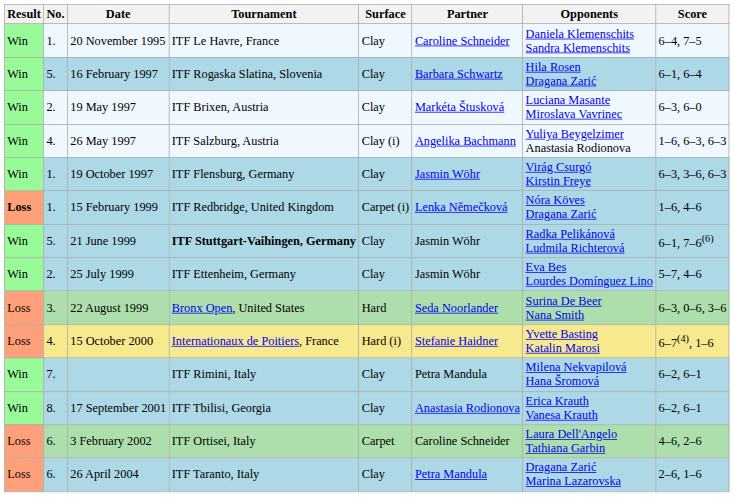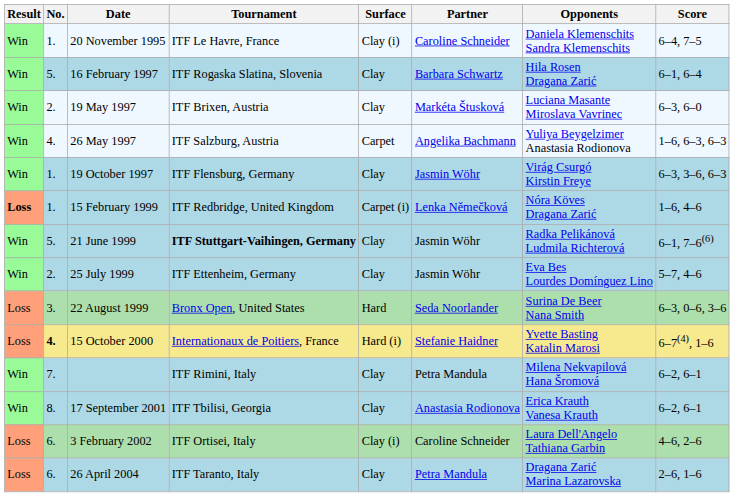 <table class="sortable wikitable">
 <tr>
 <th>Result</th>
 <th>No.</th>
 <th>Date</th>
 <th>Tournament</th>
 <th>Surface</th>
 <th>Partner</th>
 <th>Opponents</th>
 <th class="unsortable">Score</th>
 </tr>
 <tr style="background:#f0f8ff;">
 <td style="background:#98fb98;">Win</td>
 <td>1.</td>
 <td>20 November 1995</td>
 <td>ITF Le Havre, France</td>
-<td>Clay</td>
+<td>Clay (i)</td>
 <td> <a href='#'>Caroline Schneider</a></td>
 <td> <a href='#'>Daniela Klemenschits</a> <br> <a href='#'>Sandra Klemenschits</a></td>
 <td>6–4, 7–5</td>
 </tr>
 <tr style="background:lightblue;">
 <td style="background:#98fb98;">Win</td>
 <td>5.</td>
 <td>16 February 1997</td>
 <td>ITF Rogaska Slatina, Slovenia</td>
 <td>Clay</td>
 <td> <a href='#'>Barbara Schwartz</a></td>
 <td> <a href='#'>Hila Rosen</a> <br>  <a href='#'>Dragana Zarić</a></td>
 <td>6–1, 6–4</td>
 </tr>
 <tr style="background:#f0f8ff;">
 <td style="background:#98fb98;">Win</td>
 <td>2.</td>
 <td>19 May 1997</td>
 <td>ITF Brixen, Austria</td>
 <td>Clay</td>
 <td> <a href='#'>Markéta Štusková</a></td>
 <td> <a href='#'>Luciana Masante</a> <br>  <a href='#'>Miroslava Vavrinec</a></td>
 <td>6–3, 6–0</td>
 </tr>
 <tr style="background:#f0f8ff;">
 <td style="background:#98fb98;">Win</td>
 <td>4.</td>
 <td>26 May 1997</td>
 <td>ITF Salzburg, Austria</td>
-<td>Clay (i)</td>
+<td>Carpet</td>
 <td> <a href='#'>Angelika Bachmann</a></td>
 <td> <a href='#'>Yuliya Beygelzimer</a> <br> Anastasia Rodionova</td>
 <td>1–6, 6–3, 6–3</td>
 </tr>
 <tr style="background:lightblue;">
 <td style="background:#98fb98;">Win</td>
 <td>1.</td>
 <td>19 October 1997</td>
 <td>ITF Flensburg, Germany</td>
 <td>Clay</td>
 <td> <a href='#'>Jasmin Wöhr</a></td>
 <td> <a href='#'>Virág Csurgó</a> <br> <a href='#'>Kirstin Freye</a></td>
 <td>6–3, 3–6, 6–3</td>
 </tr>
 <tr style="background:lightblue;">
 <td style="background:#ffa07a;"><strong>Loss</strong></td>
 <td>1.</td>
 <td>15 February 1999</td>
 <td>ITF Redbridge, United Kingdom</td>
 <td>Carpet (i)</td>
 <td> <a href='#'>Lenka Němečková</a></td>
 <td> <a href='#'>Nóra Köves</a> <br> <a href='#'>Dragana Zarić</a></td>
 <td>1–6, 4–6</td>
 </tr>
 <tr style="background:lightblue;">
 <td style="background:#98fb98;">Win</td>
 <td>5.</td>
 <td>21 June 1999</td>
 <td><strong>ITF Stuttgart-Vaihingen, Germany</strong></td>
 <td>Clay</td>
 <td> Jasmin Wöhr</td>
 <td> <a href='#'>Radka Pelikánová</a> <br> <a href='#'>Ludmila Richterová</a></td>
 <td>6–1, 7–6<sup>(6)</sup></td>
 </tr>
 <tr style="background:lightblue;">
 <td style="background:#98fb98;">Win</td>
 <td>2.</td>
 <td>25 July 1999</td>
 <td>ITF Ettenheim, Germany</td>
 <td>Clay</td>
 <td> Jasmin Wöhr</td>
 <td> <a href='#'>Eva Bes</a> <br> <a href='#'>Lourdes Domínguez Lino</a></td>
 <td>5–7, 4–6</td>
 </tr>
 <tr style="background:#addfad;">
 <td style="background:#ffa07a;">Loss</td>
 <td>3.</td>
 <td>22 August 1999</td>
 <td><a href='#'>Bronx Open</a>, United States</td>
 <td>Hard</td>
 <td> <a href='#'>Seda Noorlander</a></td>
 <td> <a href='#'>Surina De Beer</a> <br> <a href='#'>Nana Smith</a></td>
 <td>6–3, 0–6, 3–6</td>
 </tr>
 <tr style="background:#f7e98e;">
 <td style="background:#ffa07a;">Loss</td>
-<td>4.</td>
+<td><strong>4.</strong></td>
 <td>15 October 2000</td>
 <td><a href='#'>Internationaux de Poitiers</a>, France</td>
 <td>Hard (i)</td>
 <td> <a href='#'>Stefanie Haidner</a></td>
 <td> <a href='#'>Yvette Basting</a> <br> <a href='#'>Katalin Marosi</a></td>
 <td>6–7<sup>(4)</sup>, 1–6</td>
 </tr>
 <tr style="background:lightblue;">
 <td style="background:#98fb98;">Win</td>
 <td>7.</td>
 <td></td>
 <td>ITF Rimini, Italy</td>
 <td>Clay</td>
 <td> Petra Mandula</td>
 <td> <a href='#'>Milena Nekvapilová</a> <br> <a href='#'>Hana Šromová</a></td>
 <td>6–2, 6–1</td>
 </tr>
 <tr style="background:lightblue;">
 <td style="background:#98fb98;">Win</td>
 <td>8.</td>
 <td>17 September 2001</td>
 <td>ITF Tbilisi, Georgia</td>
 <td>Clay</td>
 <td> <a href='#'>Anastasia Rodionova</a></td>
 <td> <a href='#'>Erica Krauth</a> <br> <a href='#'>Vanesa Krauth</a></td>
 <td>6–2, 6–1</td>
 </tr>
 <tr style="background:#addfad;">
 <td style="background:#ffa07a;">Loss</td>
 <td>6.</td>
 <td>3 February 2002</td>
 <td>ITF Ortisei, Italy</td>
-<td>Carpet</td>
+<td>Clay (i)</td>
 <td> Caroline Schneider</td>
 <td> <a href='#'>Laura Dell'Angelo</a> <br> <a href='#'>Tathiana Garbin</a></td>
 <td>4–6, 2–6</td>
 </tr>
 <tr style="background:lightblue;">
 <td style="background:#ffa07a;">Loss</td>
 <td>6.</td>
 <td>26 April 2004</td>
 <td>ITF Taranto, Italy</td>
 <td>Clay</td>
 <td> <a href='#'>Petra Mandula</a></td>
 <td> <a href='#'>Dragana Zarić</a> <br>  <a href='#'>Marina Lazarovska</a></td>
 <td>2–6, 1–6</td>
 </tr>
 </table>
